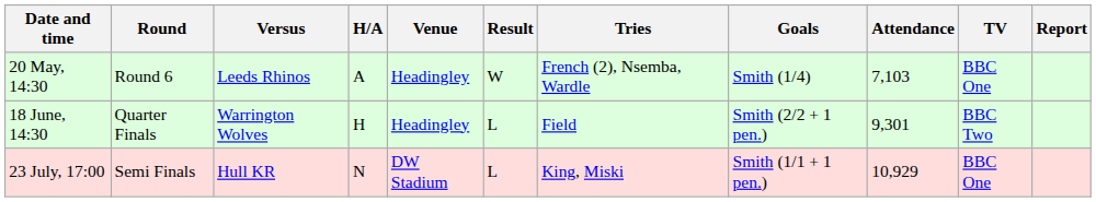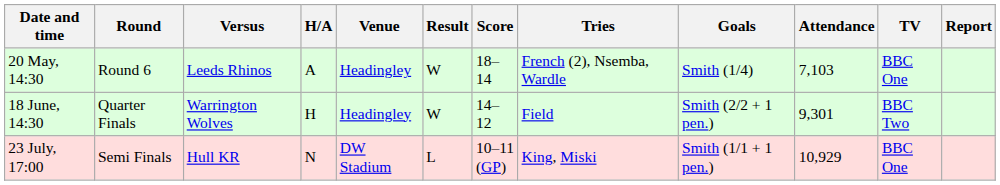 <table class="wikitable" style="font-size:85%;">
 <tr>
 <th>Date and time</th>
 <th>Round</th>
 <th>Versus</th>
 <th>H/A</th>
 <th>Venue</th>
 <th>Result</th>
+<th>Score</th>
 <th>Tries</th>
 <th>Goals</th>
 <th>Attendance</th>
 <th>TV</th>
 <th>Report</th>
 </tr>
 <tr style="background:#ddffdd;">
 <td>20 May, 14:30</td>
 <td>Round 6</td>
 <td> <a href='#'>Leeds Rhinos</a></td>
 <td>A</td>
 <td><a href='#'>Headingley</a></td>
 <td>W</td>
+<td>18–14</td>
 <td><a href='#'>French</a> (2), Nsemba, <a href='#'>Wardle</a></td>
 <td><a href='#'>Smith</a> (1/4)</td>
 <td>7,103</td>
 <td><a href='#'>BBC One</a></td>
 <td></td>
 </tr>
 <tr style="background:#ddffdd;">
 <td>18 June, 14:30</td>
 <td>Quarter Finals</td>
 <td> <a href='#'>Warrington Wolves</a></td>
 <td>H</td>
 <td><a href='#'>Headingley</a></td>
-<td>L</td>
+<td>W</td>
+<td>14–12</td>
 <td><a href='#'>Field</a></td>
 <td><a href='#'>Smith</a> (2/2 + 1 <a href='#'>pen.</a>)</td>
 <td>9,301</td>
 <td><a href='#'>BBC Two</a></td>
 <td></td>
 </tr>
 <tr style="background:#ffdddd;">
 <td>23 July, 17:00</td>
 <td>Semi Finals</td>
 <td> <a href='#'>Hull KR</a></td>
 <td>N</td>
 <td><a href='#'>DW Stadium</a></td>
 <td>L</td>
+<td>10–11<br>(<a href='#'>GP</a>)</td>
 <td><a href='#'>King</a>, <a href='#'>Miski</a></td>
 <td><a href='#'>Smith</a> (1/1 + 1 <a href='#'>pen.</a>)</td>
 <td>10,929</td>
 <td><a href='#'>BBC One</a></td>
 <td></td>
 </tr>
 </table>
